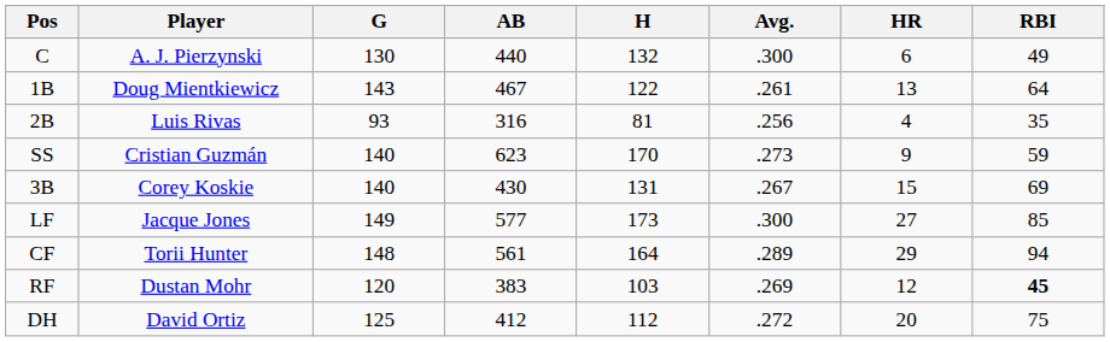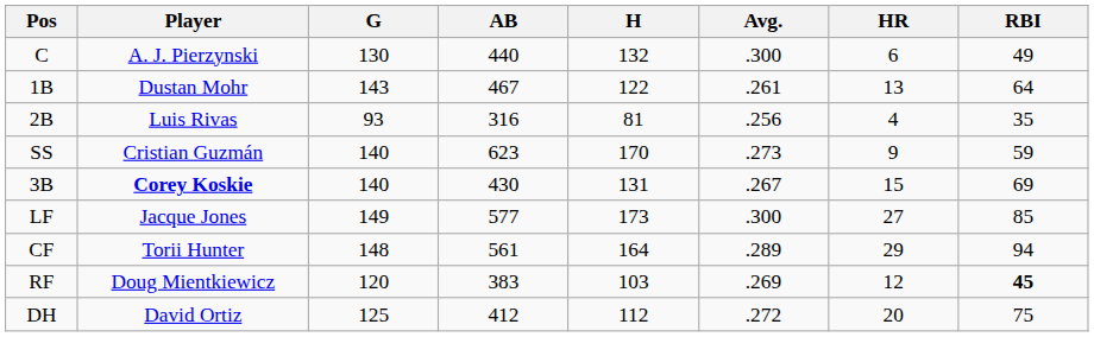 <table class="wikitable sortable">
 <tr>
 <th bgcolor="#DDDDFF" width="5%">Pos</th>
 <th bgcolor="#DDDDFF" width="16%">Player</th>
 <th bgcolor="#DDDDFF" width="9%">G</th>
 <th bgcolor="#DDDDFF" width="9%">AB</th>
 <th bgcolor="#DDDDFF" width="9%">H</th>
 <th bgcolor="#DDDDFF" width="9%">Avg.</th>
 <th bgcolor="#DDDDFF" width="9%">HR</th>
 <th bgcolor="#DDDDFF" width="9%">RBI</th>
 </tr>
 <tr align="center">
 <td>C</td>
 <td><a href='#'>A. J. Pierzynski</a></td>
 <td>130</td>
 <td>440</td>
 <td>132</td>
 <td>.300</td>
 <td>6</td>
 <td>49</td>
 </tr>
 <tr align="center">
 <td>1B</td>
-<td><a href='#'>Doug Mientkiewicz</a></td>
+<td><a href='#'>Dustan Mohr</a></td>
 <td>143</td>
 <td>467</td>
 <td>122</td>
 <td>.261</td>
 <td>13</td>
 <td>64</td>
 </tr>
 <tr align="center">
 <td>2B</td>
 <td><a href='#'>Luis Rivas</a></td>
 <td>93</td>
 <td>316</td>
 <td>81</td>
 <td>.256</td>
 <td>4</td>
 <td>35</td>
 </tr>
 <tr align="center">
 <td>SS</td>
 <td><a href='#'>Cristian Guzmán</a></td>
 <td>140</td>
 <td>623</td>
 <td>170</td>
 <td>.273</td>
 <td>9</td>
 <td>59</td>
 </tr>
 <tr align="center">
 <td>3B</td>
-<td><a href='#'>Corey Koskie</a></td>
+<td><strong><a href='#'>Corey Koskie</a></strong></td>
 <td>140</td>
 <td>430</td>
 <td>131</td>
 <td>.267</td>
 <td>15</td>
 <td>69</td>
 </tr>
 <tr align="center">
 <td>LF</td>
 <td><a href='#'>Jacque Jones</a></td>
 <td>149</td>
 <td>577</td>
 <td>173</td>
 <td>.300</td>
 <td>27</td>
 <td>85</td>
 </tr>
 <tr align="center">
 <td>CF</td>
 <td><a href='#'>Torii Hunter</a></td>
 <td>148</td>
 <td>561</td>
 <td>164</td>
 <td>.289</td>
 <td>29</td>
 <td>94</td>
 </tr>
 <tr align="center">
 <td>RF</td>
-<td><a href='#'>Dustan Mohr</a></td>
+<td><a href='#'>Doug Mientkiewicz</a></td>
 <td>120</td>
 <td>383</td>
 <td>103</td>
 <td>.269</td>
 <td>12</td>
 <td><strong>45</strong></td>
 </tr>
 <tr align="center">
 <td>DH</td>
 <td><a href='#'>David Ortiz</a></td>
 <td>125</td>
 <td>412</td>
 <td>112</td>
 <td>.272</td>
 <td>20</td>
 <td>75</td>
 </tr>
 </table>
